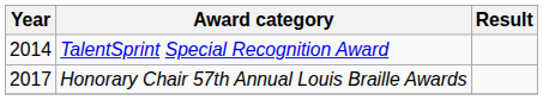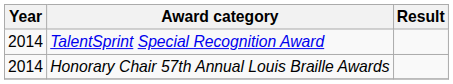 <table class="wikitable">
 <tr>
 <th>Year</th>
 <th>Award category</th>
 <th>Result</th>
 </tr>
 <tr>
 <td>2014</td>
 <td><em><a href='#'>TalentSprint</a> <a href='#'>Special Recognition Award</a></em></td>
 <td></td>
 </tr>
 <tr>
-<td>2017</td>
+<td>2014</td>
 <td><em>Honorary Chair 57th Annual Louis Braille Awards</em></td>
 <td></td>
 </tr>
 <tr>
 </tr>
 </table>
